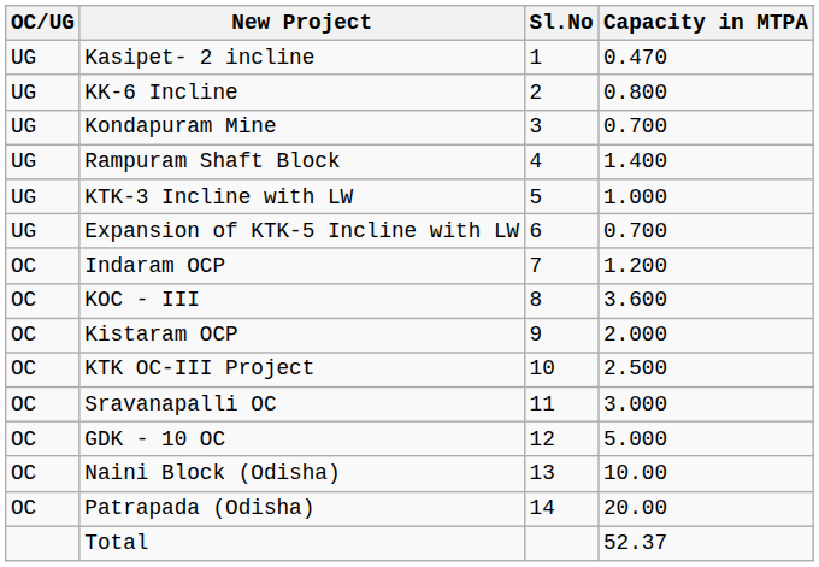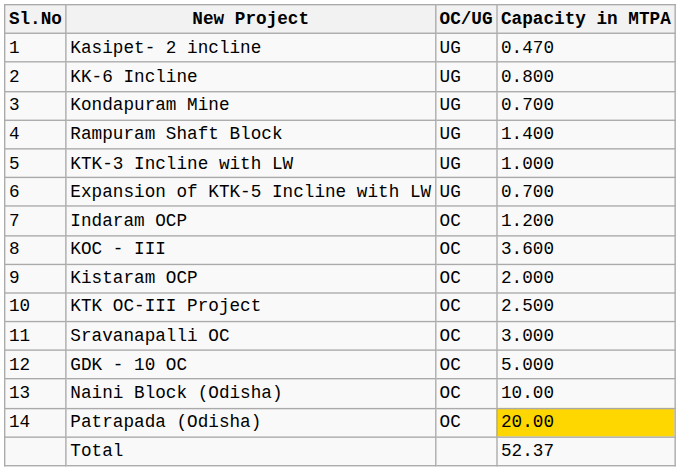 <table class="wikitable">
 <tr>
+<th>Sl.No</th>
+<th>New Project</th>
 <th>OC/UG</th>
-<th>New Project</th>
-<th>Sl.No</th>
 <th>Capacity in MTPA</th>
 </tr>
 <tr>
+<td>1</td>
+<td>Kasipet- 2 incline</td>
 <td>UG</td>
-<td>Kasipet- 2 incline</td>
-<td>1</td>
 <td>0.470</td>
 </tr>
 <tr>
+<td>2</td>
+<td>KK-6 Incline</td>
 <td>UG</td>
-<td>KK-6 Incline</td>
-<td>2</td>
 <td>0.800</td>
 </tr>
 <tr>
+<td>3</td>
+<td>Kondapuram Mine</td>
 <td>UG</td>
-<td>Kondapuram Mine</td>
-<td>3</td>
 <td>0.700</td>
 </tr>
 <tr>
+<td>4</td>
+<td>Rampuram Shaft Block</td>
 <td>UG</td>
-<td>Rampuram Shaft Block</td>
-<td>4</td>
 <td>1.400</td>
 </tr>
 <tr>
+<td>5</td>
+<td>KTK-3 Incline with LW</td>
 <td>UG</td>
-<td>KTK-3 Incline with LW</td>
-<td>5</td>
 <td>1.000</td>
 </tr>
 <tr>
+<td>6</td>
+<td>Expansion of KTK-5 Incline with LW</td>
 <td>UG</td>
-<td>Expansion of KTK-5 Incline with LW</td>
-<td>6</td>
 <td>0.700</td>
 </tr>
 <tr>
+<td>7</td>
+<td>Indaram OCP</td>
 <td>OC</td>
-<td>Indaram OCP</td>
-<td>7</td>
 <td>1.200</td>
 </tr>
 <tr>
+<td>8</td>
+<td>KOC - III</td>
 <td>OC</td>
-<td>KOC - III</td>
-<td>8</td>
 <td>3.600</td>
 </tr>
 <tr>
+<td>9</td>
+<td>Kistaram OCP</td>
 <td>OC</td>
-<td>Kistaram OCP</td>
-<td>9</td>
 <td>2.000</td>
 </tr>
 <tr>
+<td>10</td>
+<td>KTK OC-III Project</td>
 <td>OC</td>
-<td>KTK OC-III Project</td>
-<td>10</td>
 <td>2.500</td>
 </tr>
 <tr>
+<td>11</td>
+<td>Sravanapalli OC</td>
 <td>OC</td>
-<td>Sravanapalli OC</td>
-<td>11</td>
 <td>3.000</td>
 </tr>
 <tr>
+<td>12</td>
+<td>GDK - 10 OC</td>
 <td>OC</td>
-<td>GDK - 10 OC</td>
-<td>12</td>
 <td>5.000</td>
 </tr>
 <tr>
+<td>13</td>
+<td>Naini Block (Odisha)</td>
 <td>OC</td>
-<td>Naini Block (Odisha)</td>
-<td>13</td>
 <td>10.00</td>
 </tr>
 <tr>
+<td>14</td>
+<td>Patrapada (Odisha)</td>
 <td>OC</td>
-<td>Patrapada (Odisha)</td>
-<td>14</td>
-<td>20.00</td>
+<td style="background: gold;">20.00</td>
 </tr>
 <tr>
 <td></td>
 <td>Total</td>
 <td></td>
 <td>52.37</td>
 </tr>
 </table>
